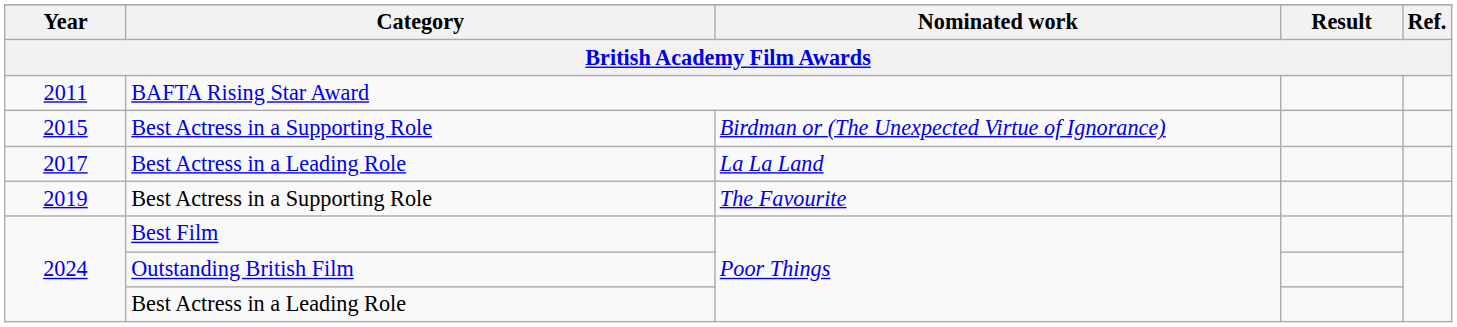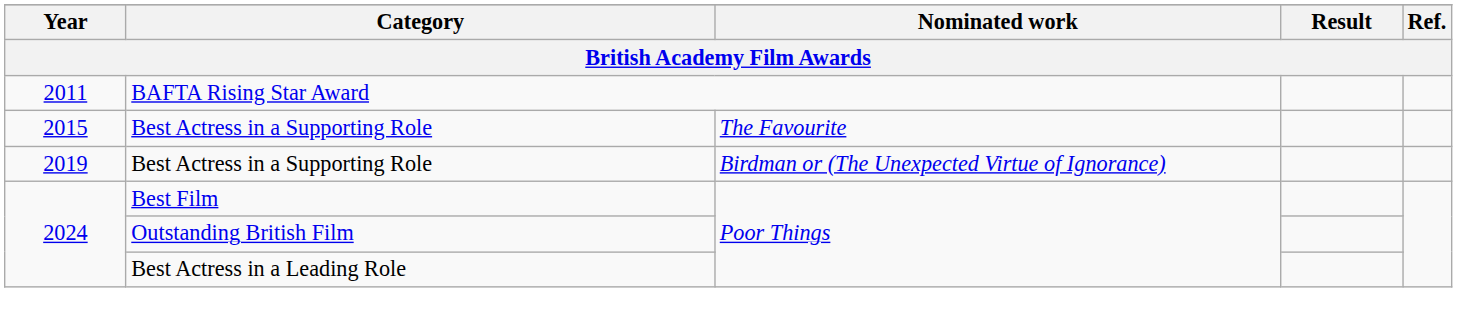 <table class=wikitable>
 <tr>
 </tr>
 <tr>
 <th scope="col" style="width:5em;">Year</th>
 <th scope="col" style="width:26em;">Category</th>
 <th scope="col" style="width:25em;">Nominated work</th>
 <th scope="col" style="width:5em;">Result</th>
 <th>Ref.</th>
 </tr>
 <tr>
 <th colspan=5><a href='#'>British Academy Film Awards</a></th>
 </tr>
 <tr>
 <td style="text-align:center;"><a href='#'>2011</a></td>
 <td colspan=2><a href='#'>BAFTA Rising Star Award</a></td>
 <td></td>
 <td style="text-align:center;"></td>
 </tr>
 <tr>
 <td style="text-align:center;"><a href='#'>2015</a></td>
 <td><a href='#'>Best Actress in a Supporting Role</a></td>
-<td><em><a href='#'>Birdman or (The Unexpected Virtue of Ignorance)</a></em></td>
-<td></td>
-<td style="text-align:center;"></td>
-</tr>
-<tr>
-<td style="text-align:center;"><a href='#'>2017</a></td>
-<td><a href='#'>Best Actress in a Leading Role</a></td>
-<td><em><a href='#'>La La Land</a></em></td>
+<td><em><a href='#'>The Favourite</a></em></td>
 <td></td>
 <td style="text-align:center;"></td>
 </tr>
 <tr>
 <td style="text-align:center;"><a href='#'>2019</a></td>
 <td>Best Actress in a Supporting Role</td>
-<td><em><a href='#'>The Favourite</a></em></td>
+<td><em><a href='#'>Birdman or (The Unexpected Virtue of Ignorance)</a></em></td>
 <td></td>
 <td style="text-align:center;"></td>
 </tr>
 <tr>
 <td style="text-align:center;", rowspan="3"><a href='#'>2024</a></td>
 <td><a href='#'>Best Film</a></td>
 <td rowspan="3"><a href='#'><em>Poor Things</em></a></td>
 <td></td>
 <td rowspan="3" style="text-align:center;"></td>
 </tr>
 <tr>
 <td><a href='#'>Outstanding British Film</a></td>
 <td></td>
 </tr>
 <tr>
 <td>Best Actress in a Leading Role</td>
 <td></td>
 </tr>
 </table>
